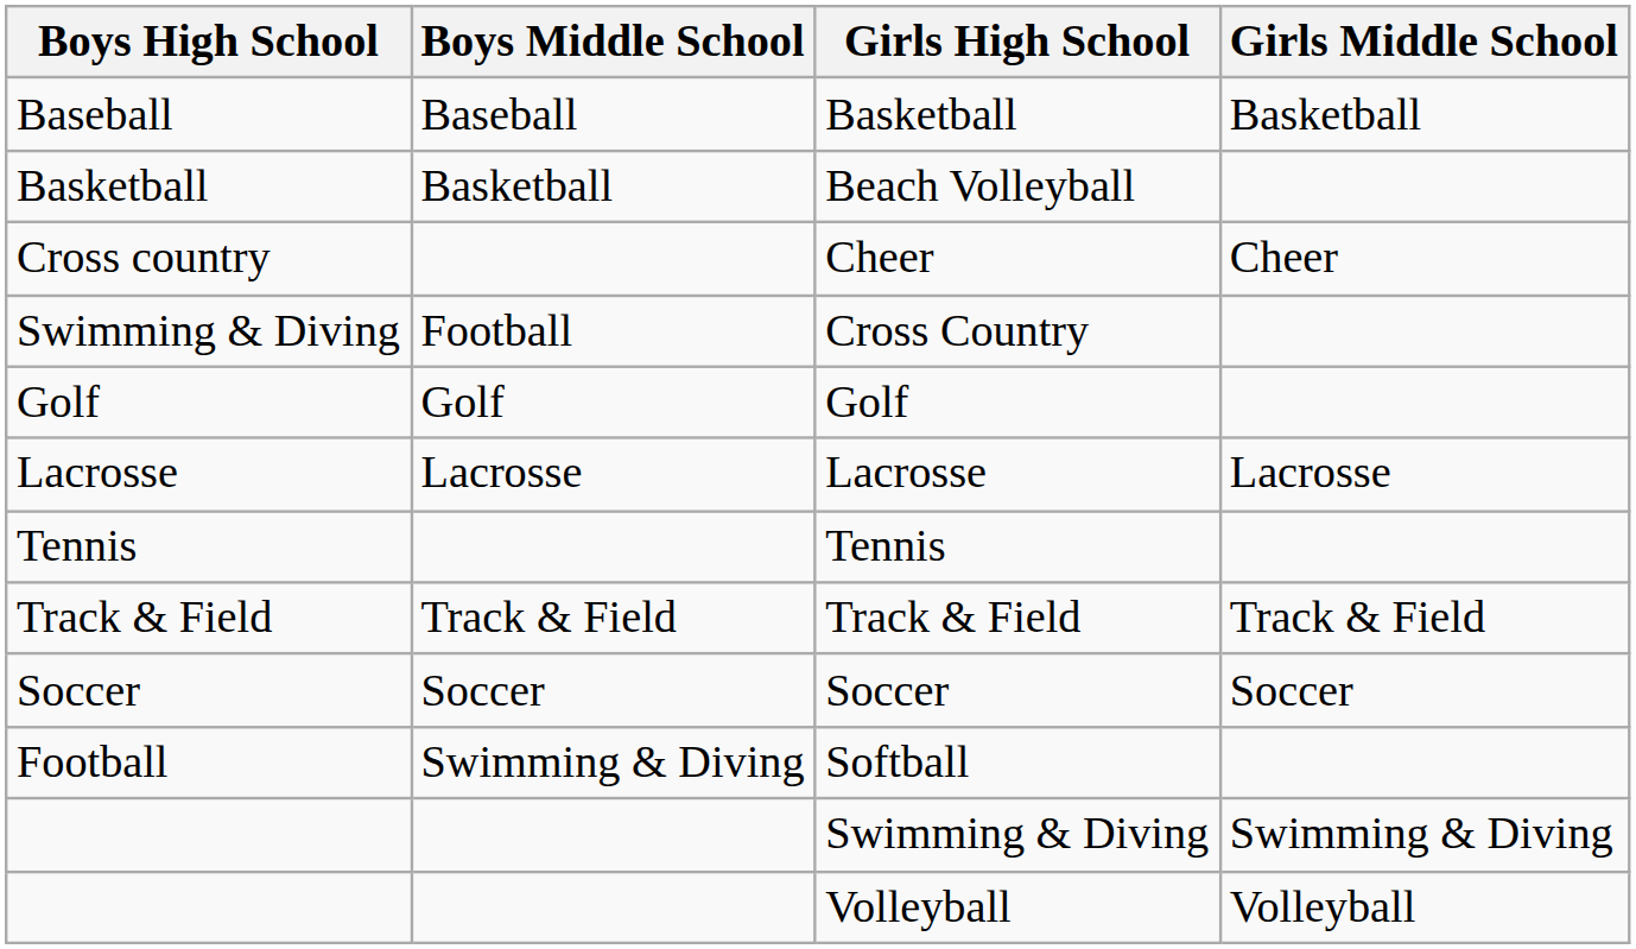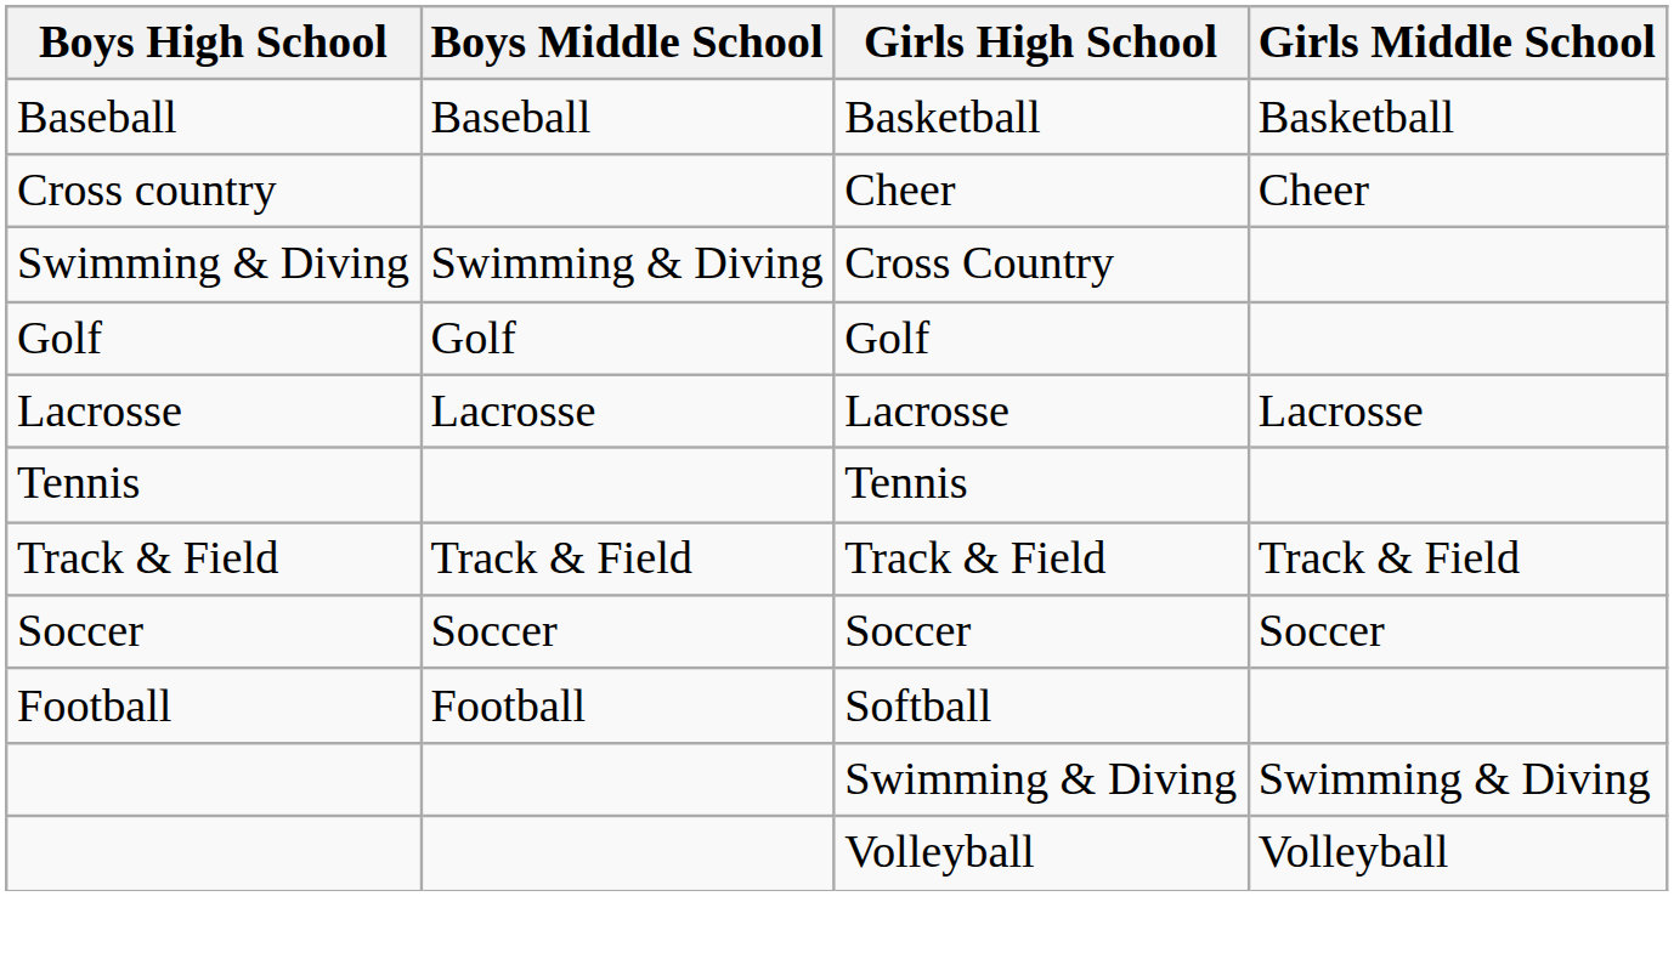 <table class="wikitable">
 <tr>
 <th>Boys High School</th>
 <th>Boys Middle School</th>
 <th>Girls High School</th>
 <th>Girls Middle School</th>
 </tr>
 <tr>
 <td>Baseball</td>
 <td>Baseball</td>
 <td>Basketball</td>
 <td>Basketball</td>
 </tr>
 <tr>
-<td>Basketball</td>
-<td>Basketball</td>
-<td>Beach Volleyball</td>
-<td></td>
-</tr>
-<tr>
 <td>Cross country</td>
 <td></td>
 <td>Cheer</td>
 <td>Cheer</td>
 </tr>
 <tr>
 <td>Swimming & Diving</td>
-<td>Football</td>
+<td>Swimming & Diving</td>
 <td>Cross Country</td>
 <td></td>
 </tr>
 <tr>
 <td>Golf</td>
 <td>Golf</td>
 <td>Golf</td>
 <td></td>
 </tr>
 <tr>
 <td>Lacrosse</td>
 <td>Lacrosse</td>
 <td>Lacrosse</td>
 <td>Lacrosse</td>
 </tr>
 <tr>
 <td>Tennis</td>
 <td></td>
 <td>Tennis</td>
 <td></td>
 </tr>
 <tr>
 <td>Track & Field</td>
 <td>Track & Field</td>
 <td>Track & Field</td>
 <td>Track & Field</td>
 </tr>
 <tr>
 <td>Soccer</td>
 <td>Soccer</td>
 <td>Soccer</td>
 <td>Soccer</td>
 </tr>
 <tr>
 <td>Football</td>
-<td>Swimming & Diving</td>
+<td>Football</td>
 <td>Softball</td>
 <td></td>
 </tr>
 <tr>
 <td></td>
 <td></td>
 <td>Swimming & Diving</td>
 <td>Swimming & Diving</td>
 </tr>
 <tr>
 <td></td>
 <td></td>
 <td>Volleyball</td>
 <td>Volleyball</td>
 </tr>
 </table>
